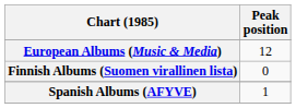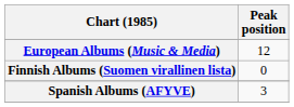 <table class="wikitable sortable plainrowheaders" style="text-align:center">
 <tr>
 <th scope="col">Chart (1985)</th>
 <th scope="col">Peak<br>position</th>
 </tr>
 <tr>
 </tr>
 <tr>
 </tr>
 <tr>
 <th scope="row"><a href='#'>European Albums</a> (<em><a href='#'>Music & Media</a></em>)</th>
 <td>12</td>
 </tr>
 <tr>
 <th scope="row">Finnish Albums (<a href='#'>Suomen virallinen lista</a>)</th>
 <td>0</td>
 </tr>
 <tr>
 </tr>
 <tr>
 </tr>
 <tr>
 <th scope="row">Spanish Albums (<a href='#'>AFYVE</a>)</th>
-<td>1</td>
+<td>3</td>
 </tr>
 <tr>
 </tr>
 <tr>
 </tr>
 </table>
